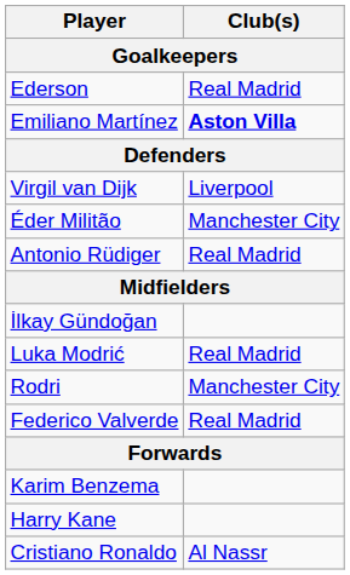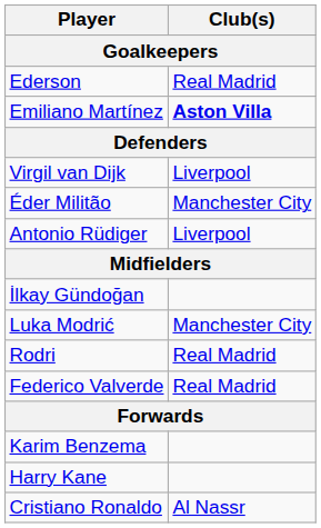 <table class="wikitable mw-collapsible mw-collapsed">
 <tr>
 <th>Player</th>
 <th>Club(s)</th>
 </tr>
 <tr>
 <th colspan="2">Goalkeepers</th>
 </tr>
 <tr>
 <td> <a href='#'>Ederson</a></td>
 <td> <a href='#'>Real Madrid</a></td>
 </tr>
 <tr>
 <td> <a href='#'>Emiliano Martínez</a></td>
 <td><strong> <a href='#'>Aston Villa</a></strong></td>
 </tr>
 <tr>
 <th colspan="2">Defenders</th>
 </tr>
 <tr>
 <td> <a href='#'>Virgil van Dijk</a></td>
 <td> <a href='#'>Liverpool</a></td>
 </tr>
 <tr>
 <td> <a href='#'>Éder Militão</a></td>
 <td> <a href='#'>Manchester City</a></td>
 </tr>
 <tr>
 <td> <a href='#'>Antonio Rüdiger</a></td>
-<td> <a href='#'>Real Madrid</a></td>
+<td> <a href='#'>Liverpool</a></td>
 </tr>
 <tr>
 <th colspan="2">Midfielders</th>
 </tr>
 <tr>
 <td> <a href='#'>İlkay Gündoğan</a></td>
 <td></td>
 </tr>
 <tr>
 <td> <a href='#'>Luka Modrić</a></td>
-<td> <a href='#'>Real Madrid</a></td>
+<td> <a href='#'>Manchester City</a></td>
 </tr>
 <tr>
 <td> <a href='#'>Rodri</a></td>
-<td> <a href='#'>Manchester City</a></td>
+<td> <a href='#'>Real Madrid</a></td>
 </tr>
 <tr>
 <td> <a href='#'>Federico Valverde</a></td>
 <td> <a href='#'>Real Madrid</a></td>
 </tr>
 <tr>
 <th colspan="2">Forwards</th>
 </tr>
 <tr>
 <td> <a href='#'>Karim Benzema</a></td>
 <td></td>
 </tr>
 <tr>
 <td> <a href='#'>Harry Kane</a></td>
 <td></td>
 </tr>
 <tr>
 <td> <a href='#'>Cristiano Ronaldo</a></td>
 <td> <a href='#'>Al Nassr</a></td>
 </tr>
 </table>
